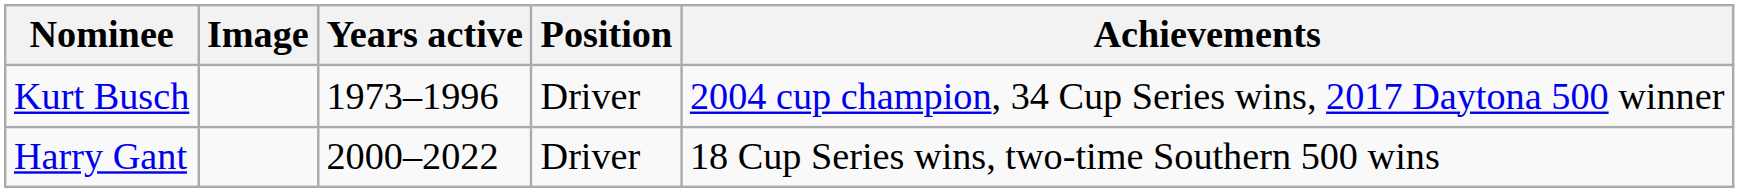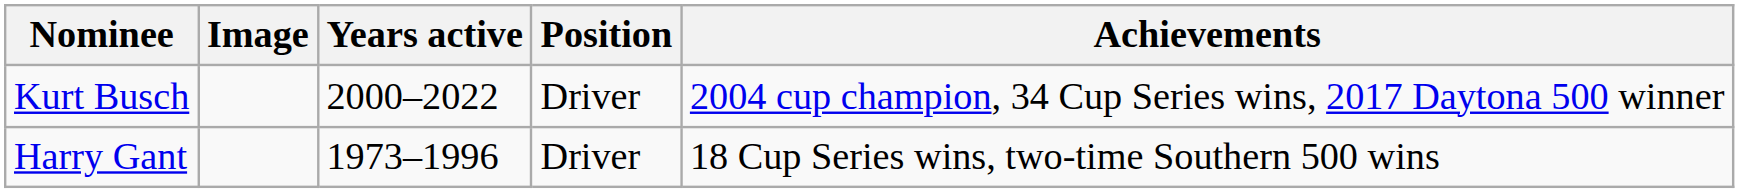 <table class="wikitable sortable">
 <tr>
 <th>Nominee</th>
 <th>Image</th>
 <th>Years active</th>
 <th>Position</th>
 <th>Achievements</th>
 </tr>
 <tr>
 <td><a href='#'>Kurt Busch</a></td>
 <td></td>
-<td>1973–1996</td>
+<td>2000–2022</td>
 <td>Driver</td>
 <td><a href='#'>2004 cup champion</a>, 34 Cup Series wins, <a href='#'>2017 Daytona 500</a> winner</td>
 </tr>
 <tr>
 <td><a href='#'>Harry Gant</a></td>
 <td></td>
-<td>2000–2022</td>
+<td>1973–1996</td>
 <td>Driver</td>
 <td>18 Cup Series wins, two-time Southern 500 wins</td>
 </tr>
 </table>
